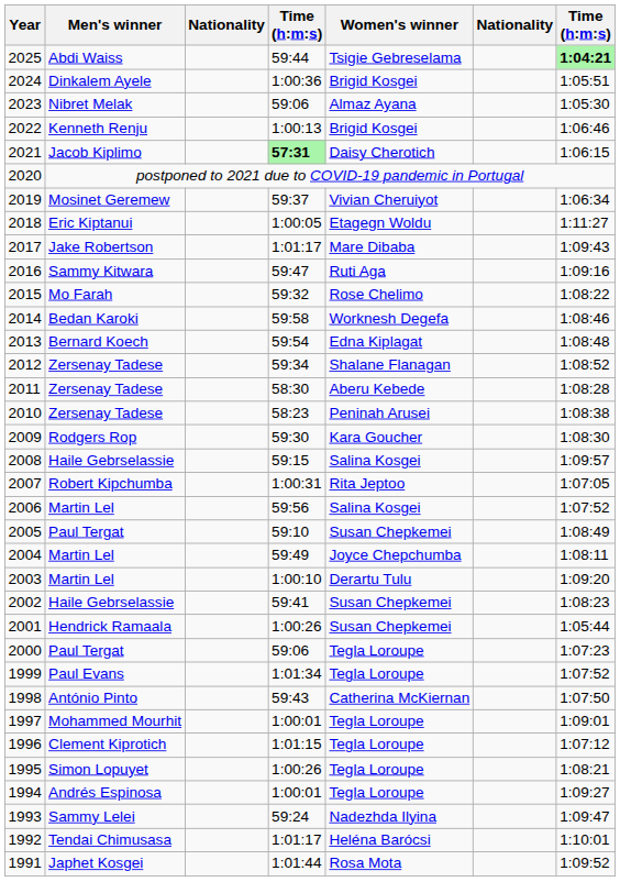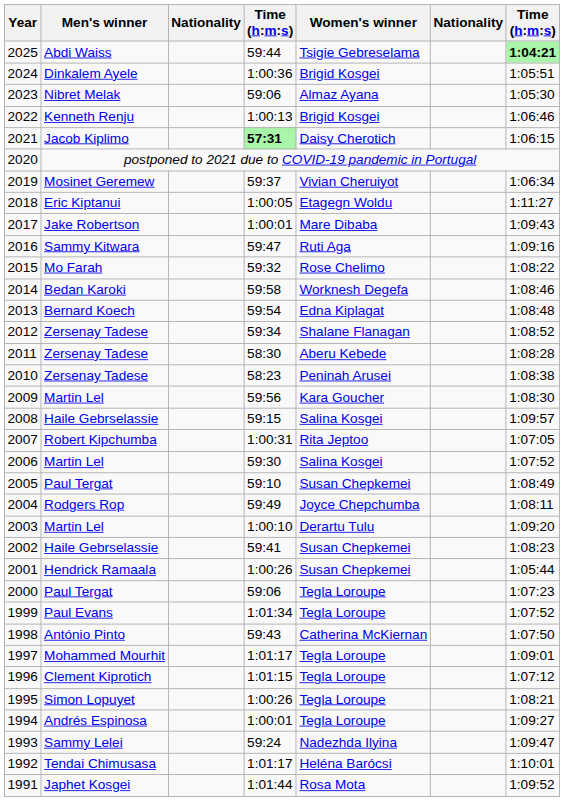 <table class="wikitable sortable">
 <tr>
 <th>Year</th>
 <th>Men's winner</th>
 <th>Nationality</th>
 <th>Time<br>(<a href='#'>h</a>:<a href='#'>m</a>:<a href='#'>s</a>)</th>
 <th>Women's winner</th>
 <th>Nationality</th>
 <th>Time<br>(<a href='#'>h</a>:<a href='#'>m</a>:<a href='#'>s</a>)</th>
 </tr>
 <tr>
 <td>2025</td>
 <td><a href='#'>Abdi Waiss</a></td>
 <td></td>
 <td>59:44</td>
 <td><a href='#'>Tsigie Gebreselama</a></td>
 <td></td>
 <td bgcolor=#A9F5A9><strong>1:04:21</strong></td>
 </tr>
 <tr>
 <td>2024</td>
 <td><a href='#'>Dinkalem Ayele</a></td>
 <td></td>
 <td>1:00:36</td>
 <td><a href='#'>Brigid Kosgei</a></td>
 <td></td>
 <td>1:05:51</td>
 </tr>
 <tr>
 <td>2023</td>
 <td><a href='#'>Nibret Melak</a></td>
 <td></td>
 <td>59:06</td>
 <td><a href='#'>Almaz Ayana</a></td>
 <td></td>
 <td>1:05:30</td>
 </tr>
 <tr>
 <td>2022</td>
 <td><a href='#'>Kenneth Renju</a></td>
 <td></td>
 <td>1:00:13</td>
 <td><a href='#'>Brigid Kosgei</a></td>
 <td></td>
 <td>1:06:46</td>
 </tr>
 <tr>
 <td>2021</td>
 <td><a href='#'>Jacob Kiplimo</a></td>
 <td></td>
 <td bgcolor=#A9F5A9><strong>57:31</strong></td>
 <td><a href='#'>Daisy Cherotich</a></td>
 <td></td>
 <td>1:06:15</td>
 </tr>
 <tr>
 <td>2020</td>
 <td colspan="6" align="center"><em>postponed to 2021 due to <a href='#'>COVID-19 pandemic in Portugal</a></em></td>
 </tr>
 <tr>
 <td>2019</td>
 <td><a href='#'>Mosinet Geremew</a></td>
 <td></td>
 <td>59:37</td>
 <td><a href='#'>Vivian Cheruiyot</a></td>
 <td></td>
 <td>1:06:34</td>
 </tr>
 <tr>
 <td>2018</td>
 <td><a href='#'>Eric Kiptanui</a></td>
 <td></td>
 <td>1:00:05</td>
 <td><a href='#'>Etagegn Woldu</a></td>
 <td></td>
 <td>1:11:27</td>
 </tr>
 <tr>
 <td>2017</td>
 <td><a href='#'>Jake Robertson</a></td>
 <td></td>
-<td>1:01:17</td>
+<td>1:00:01</td>
 <td><a href='#'>Mare Dibaba</a></td>
 <td></td>
 <td>1:09:43</td>
 </tr>
 <tr>
 <td>2016</td>
 <td><a href='#'>Sammy Kitwara</a></td>
 <td></td>
 <td>59:47</td>
 <td><a href='#'>Ruti Aga</a></td>
 <td></td>
 <td>1:09:16</td>
 </tr>
 <tr>
 <td>2015</td>
 <td><a href='#'>Mo Farah</a></td>
 <td></td>
 <td>59:32</td>
 <td><a href='#'>Rose Chelimo</a></td>
 <td></td>
 <td>1:08:22</td>
 </tr>
 <tr>
 <td>2014</td>
 <td><a href='#'>Bedan Karoki</a></td>
 <td></td>
 <td>59:58</td>
 <td><a href='#'>Worknesh Degefa</a></td>
 <td></td>
 <td>1:08:46</td>
 </tr>
 <tr>
 <td>2013</td>
 <td><a href='#'>Bernard Koech</a></td>
 <td></td>
 <td>59:54</td>
 <td><a href='#'>Edna Kiplagat</a></td>
 <td></td>
 <td>1:08:48</td>
 </tr>
 <tr>
 <td>2012</td>
 <td><a href='#'>Zersenay Tadese</a></td>
 <td></td>
 <td>59:34</td>
 <td><a href='#'>Shalane Flanagan</a></td>
 <td></td>
 <td>1:08:52</td>
 </tr>
 <tr>
 <td>2011</td>
 <td><a href='#'>Zersenay Tadese</a></td>
 <td></td>
 <td>58:30</td>
 <td><a href='#'>Aberu Kebede</a></td>
 <td></td>
 <td>1:08:28</td>
 </tr>
 <tr>
 <td>2010</td>
 <td><a href='#'>Zersenay Tadese</a></td>
 <td></td>
 <td>58:23</td>
 <td><a href='#'>Peninah Arusei</a></td>
 <td></td>
 <td>1:08:38</td>
 </tr>
 <tr>
 <td>2009</td>
-<td><a href='#'>Rodgers Rop</a></td>
+<td><a href='#'>Martin Lel</a></td>
 <td></td>
-<td>59:30</td>
+<td>59:56</td>
 <td><a href='#'>Kara Goucher</a></td>
 <td></td>
 <td>1:08:30</td>
 </tr>
 <tr>
 <td>2008</td>
 <td><a href='#'>Haile Gebrselassie</a></td>
 <td></td>
 <td>59:15</td>
 <td><a href='#'>Salina Kosgei</a></td>
 <td></td>
 <td>1:09:57</td>
 </tr>
 <tr>
 <td>2007</td>
 <td><a href='#'>Robert Kipchumba</a></td>
 <td></td>
 <td>1:00:31</td>
 <td><a href='#'>Rita Jeptoo</a></td>
 <td></td>
 <td>1:07:05</td>
 </tr>
 <tr>
 <td>2006</td>
 <td><a href='#'>Martin Lel</a></td>
 <td></td>
-<td>59:56</td>
+<td>59:30</td>
 <td><a href='#'>Salina Kosgei</a></td>
 <td></td>
 <td>1:07:52</td>
 </tr>
 <tr>
 <td>2005</td>
 <td><a href='#'>Paul Tergat</a></td>
 <td></td>
 <td>59:10</td>
 <td><a href='#'>Susan Chepkemei</a></td>
 <td></td>
 <td>1:08:49</td>
 </tr>
 <tr>
 <td>2004</td>
-<td><a href='#'>Martin Lel</a></td>
+<td><a href='#'>Rodgers Rop</a></td>
 <td></td>
 <td>59:49</td>
 <td><a href='#'>Joyce Chepchumba</a></td>
 <td></td>
 <td>1:08:11</td>
 </tr>
 <tr>
 <td>2003</td>
 <td><a href='#'>Martin Lel</a></td>
 <td></td>
 <td>1:00:10</td>
 <td><a href='#'>Derartu Tulu</a></td>
 <td></td>
 <td>1:09:20</td>
 </tr>
 <tr>
 <td>2002</td>
 <td><a href='#'>Haile Gebrselassie</a></td>
 <td></td>
 <td>59:41</td>
 <td><a href='#'>Susan Chepkemei</a></td>
 <td></td>
 <td>1:08:23</td>
 </tr>
 <tr>
 <td>2001</td>
 <td><a href='#'>Hendrick Ramaala</a></td>
 <td></td>
 <td>1:00:26</td>
 <td><a href='#'>Susan Chepkemei</a></td>
 <td></td>
 <td>1:05:44</td>
 </tr>
 <tr>
 <td>2000</td>
 <td><a href='#'>Paul Tergat</a></td>
 <td></td>
 <td>59:06</td>
 <td><a href='#'>Tegla Loroupe</a></td>
 <td></td>
 <td>1:07:23</td>
 </tr>
 <tr>
 <td>1999</td>
 <td><a href='#'>Paul Evans</a></td>
 <td></td>
 <td>1:01:34</td>
 <td><a href='#'>Tegla Loroupe</a></td>
 <td></td>
 <td>1:07:52</td>
 </tr>
 <tr>
 <td>1998</td>
 <td><a href='#'>António Pinto</a></td>
 <td></td>
 <td>59:43</td>
 <td><a href='#'>Catherina McKiernan</a></td>
 <td></td>
 <td>1:07:50</td>
 </tr>
 <tr>
 <td>1997</td>
 <td><a href='#'>Mohammed Mourhit</a></td>
 <td></td>
-<td>1:00:01</td>
+<td>1:01:17</td>
 <td><a href='#'>Tegla Loroupe</a></td>
 <td></td>
 <td>1:09:01</td>
 </tr>
 <tr>
 <td>1996</td>
 <td><a href='#'>Clement Kiprotich</a></td>
 <td></td>
 <td>1:01:15</td>
 <td><a href='#'>Tegla Loroupe</a></td>
 <td></td>
 <td>1:07:12</td>
 </tr>
 <tr>
 <td>1995</td>
 <td><a href='#'>Simon Lopuyet</a></td>
 <td></td>
 <td>1:00:26</td>
 <td><a href='#'>Tegla Loroupe</a></td>
 <td></td>
 <td>1:08:21</td>
 </tr>
 <tr>
 <td>1994</td>
 <td><a href='#'>Andrés Espinosa</a></td>
 <td></td>
 <td>1:00:01</td>
 <td><a href='#'>Tegla Loroupe</a></td>
 <td></td>
 <td>1:09:27</td>
 </tr>
 <tr>
 <td>1993</td>
 <td><a href='#'>Sammy Lelei</a></td>
 <td></td>
 <td>59:24</td>
 <td><a href='#'>Nadezhda Ilyina</a></td>
 <td></td>
 <td>1:09:47</td>
 </tr>
 <tr>
 <td>1992</td>
 <td><a href='#'>Tendai Chimusasa</a></td>
 <td></td>
 <td>1:01:17</td>
 <td><a href='#'>Heléna Barócsi</a></td>
 <td></td>
 <td>1:10:01</td>
 </tr>
 <tr>
 <td>1991</td>
 <td><a href='#'>Japhet Kosgei</a></td>
 <td></td>
 <td>1:01:44</td>
 <td><a href='#'>Rosa Mota</a></td>
 <td></td>
 <td>1:09:52</td>
 </tr>
 </table>
